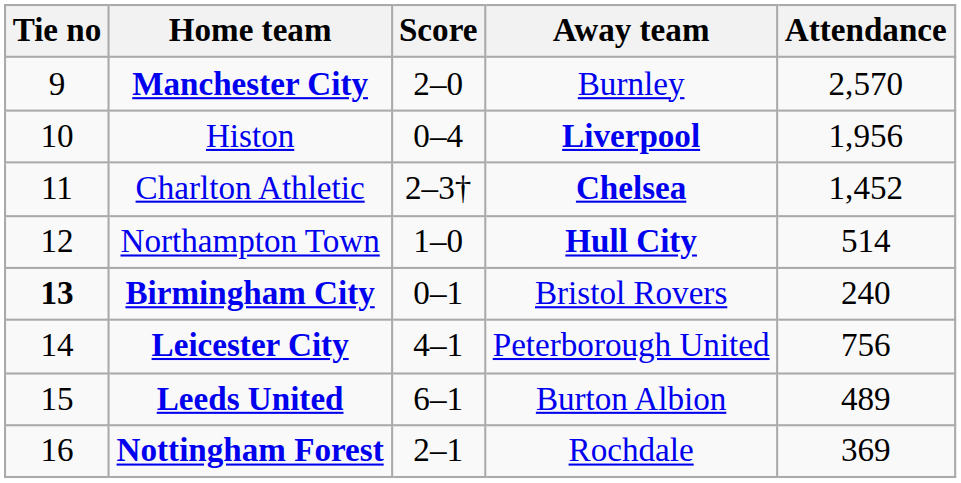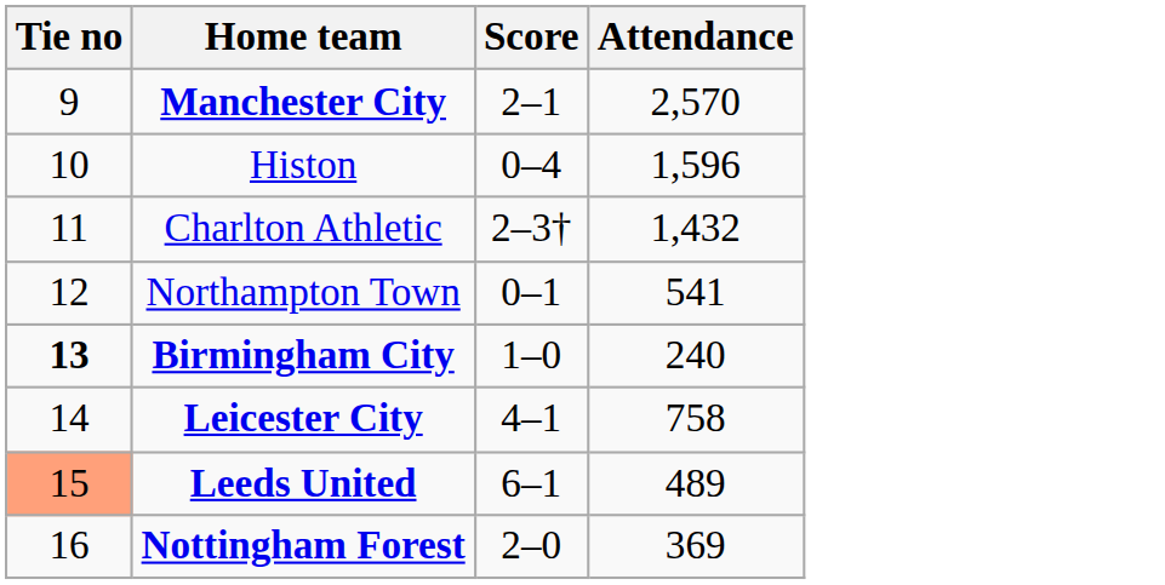 <table class="wikitable" style="text-align:center">
 <tr>
 <th>Tie no</th>
 <th>Home team</th>
 <th>Score</th>
-<th>Away team</th>
 <th>Attendance</th>
 </tr>
 <tr>
 <td>9</td>
 <td><strong><a href='#'>Manchester City</a></strong></td>
-<td>2–0</td>
-<td><a href='#'>Burnley</a></td>
+<td>2–1</td>
 <td>2,570</td>
 </tr>
 <tr>
 <td>10</td>
 <td><a href='#'>Histon</a></td>
 <td>0–4</td>
-<td><strong><a href='#'>Liverpool</a></strong></td>
-<td>1,956</td>
+<td>1,596</td>
 </tr>
 <tr>
 <td>11</td>
 <td><a href='#'>Charlton Athletic</a></td>
 <td>2–3†</td>
-<td><strong><a href='#'>Chelsea</a></strong></td>
-<td>1,452</td>
+<td>1,432</td>
 </tr>
 <tr>
 <td>12</td>
 <td><a href='#'>Northampton Town</a></td>
-<td>1–0</td>
-<td><strong><a href='#'>Hull City</a></strong></td>
-<td>514</td>
+<td>0–1</td>
+<td>541</td>
 </tr>
 <tr>
 <td><strong>13</strong></td>
 <td><strong><a href='#'>Birmingham City</a></strong></td>
-<td>0–1</td>
-<td><a href='#'>Bristol Rovers</a></td>
+<td>1–0</td>
 <td>240</td>
 </tr>
 <tr>
 <td>14</td>
 <td><strong><a href='#'>Leicester City</a></strong></td>
 <td>4–1</td>
-<td><a href='#'>Peterborough United</a></td>
-<td>756</td>
+<td>758</td>
 </tr>
 <tr>
-<td>15</td>
+<td style="background: lightsalmon;">15</td>
 <td><strong><a href='#'>Leeds United</a></strong></td>
 <td>6–1</td>
-<td><a href='#'>Burton Albion</a></td>
 <td>489</td>
 </tr>
 <tr>
 <td>16</td>
 <td><strong><a href='#'>Nottingham Forest</a></strong></td>
-<td>2–1</td>
-<td><a href='#'>Rochdale</a></td>
+<td>2–0</td>
 <td>369</td>
 </tr>
 </table>
